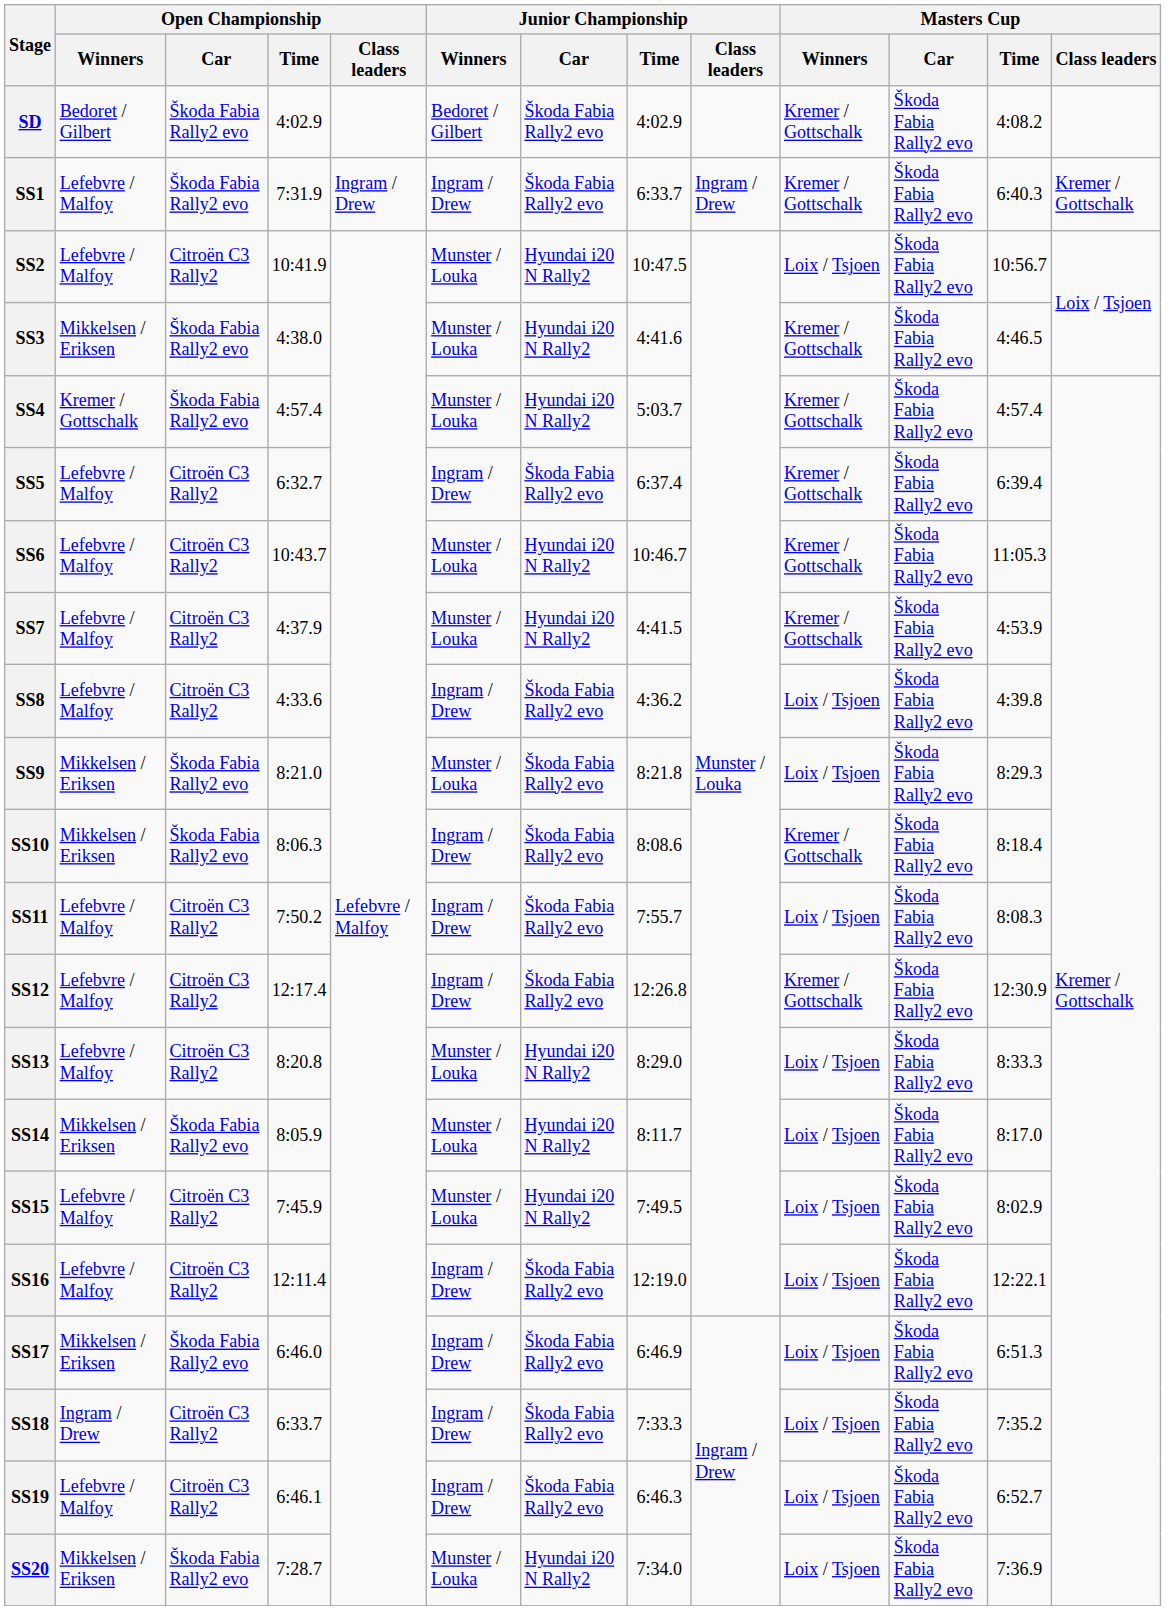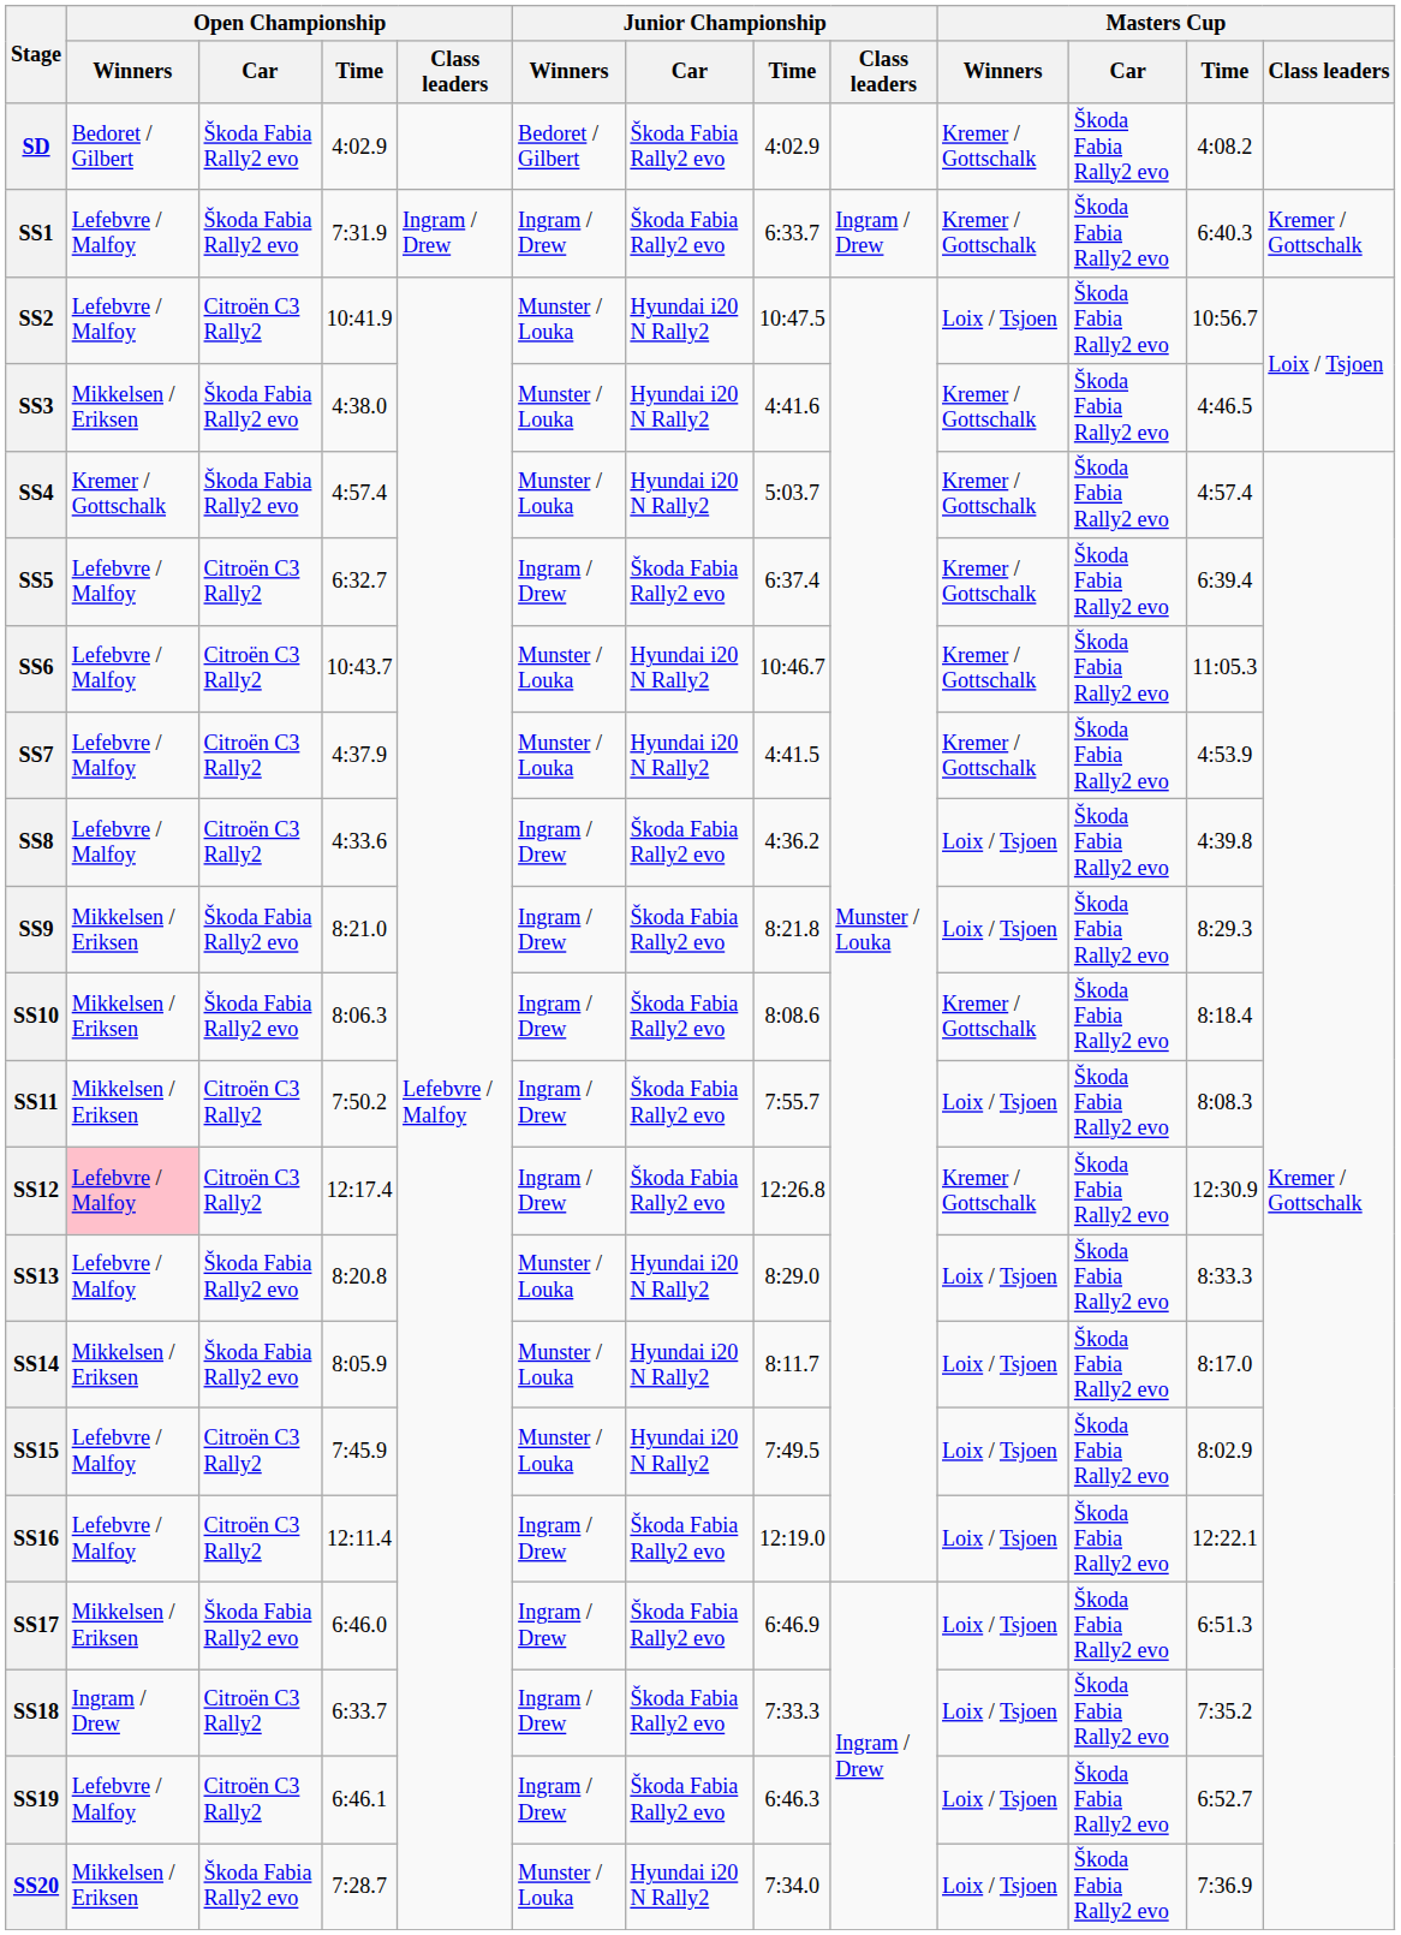 <table class="wikitable" style="font-size:85%">
 <tr>
 <th rowspan="2">Stage</th>
 <th colspan="4">Open Championship</th>
 <th colspan="4">Junior Championship</th>
 <th colspan="4">Masters Cup</th>
 </tr>
 <tr>
 <th>Winners</th>
 <th>Car</th>
 <th>Time</th>
 <th>Class leaders</th>
 <th>Winners</th>
 <th>Car</th>
 <th>Time</th>
 <th>Class leaders</th>
 <th>Winners</th>
 <th>Car</th>
 <th>Time</th>
 <th>Class leaders</th>
 </tr>
 <tr>
 <th><a href='#'>SD</a></th>
 <td><a href='#'>Bedoret</a> / <a href='#'>Gilbert</a></td>
 <td><a href='#'>Škoda Fabia Rally2 evo</a></td>
 <td align="center">4:02.9</td>
 <td></td>
 <td><a href='#'>Bedoret</a> / <a href='#'>Gilbert</a></td>
 <td><a href='#'>Škoda Fabia Rally2 evo</a></td>
 <td align="center">4:02.9</td>
 <td></td>
 <td><a href='#'>Kremer</a> / <a href='#'>Gottschalk</a></td>
 <td><a href='#'>Škoda Fabia Rally2 evo</a></td>
 <td align="center">4:08.2</td>
 <td></td>
 </tr>
 <tr>
 <th>SS1</th>
 <td><a href='#'>Lefebvre</a> / <a href='#'>Malfoy</a></td>
 <td><a href='#'>Škoda Fabia Rally2 evo</a></td>
 <td align="center">7:31.9</td>
 <td><a href='#'>Ingram</a> / <a href='#'>Drew</a></td>
 <td><a href='#'>Ingram</a> / <a href='#'>Drew</a></td>
 <td><a href='#'>Škoda Fabia Rally2 evo</a></td>
 <td align="center">6:33.7</td>
 <td><a href='#'>Ingram</a> / <a href='#'>Drew</a></td>
 <td><a href='#'>Kremer</a> / <a href='#'>Gottschalk</a></td>
 <td><a href='#'>Škoda Fabia Rally2 evo</a></td>
 <td align="center">6:40.3</td>
 <td><a href='#'>Kremer</a> / <a href='#'>Gottschalk</a></td>
 </tr>
 <tr>
 <th>SS2</th>
 <td><a href='#'>Lefebvre</a> / <a href='#'>Malfoy</a></td>
 <td><a href='#'>Citroën C3 Rally2</a></td>
 <td align="center">10:41.9</td>
 <td rowspan="19"><a href='#'>Lefebvre</a> / <a href='#'>Malfoy</a></td>
 <td><a href='#'>Munster</a> / <a href='#'>Louka</a></td>
 <td><a href='#'>Hyundai i20 N Rally2</a></td>
 <td align="center">10:47.5</td>
 <td rowspan="15"><a href='#'>Munster</a> / <a href='#'>Louka</a></td>
 <td><a href='#'>Loix</a> / <a href='#'>Tsjoen</a></td>
 <td><a href='#'>Škoda Fabia Rally2 evo</a></td>
 <td align="center">10:56.7</td>
 <td rowspan="2"><a href='#'>Loix</a> / <a href='#'>Tsjoen</a></td>
 </tr>
 <tr>
 <th>SS3</th>
 <td><a href='#'>Mikkelsen</a> / <a href='#'>Eriksen</a></td>
 <td><a href='#'>Škoda Fabia Rally2 evo</a></td>
 <td align="center">4:38.0</td>
 <td><a href='#'>Munster</a> / <a href='#'>Louka</a></td>
 <td><a href='#'>Hyundai i20 N Rally2</a></td>
 <td align="center">4:41.6</td>
 <td><a href='#'>Kremer</a> / <a href='#'>Gottschalk</a></td>
 <td><a href='#'>Škoda Fabia Rally2 evo</a></td>
 <td align="center">4:46.5</td>
 </tr>
 <tr>
 <th>SS4</th>
 <td><a href='#'>Kremer</a> / <a href='#'>Gottschalk</a></td>
 <td><a href='#'>Škoda Fabia Rally2 evo</a></td>
 <td align="center">4:57.4</td>
 <td><a href='#'>Munster</a> / <a href='#'>Louka</a></td>
 <td><a href='#'>Hyundai i20 N Rally2</a></td>
 <td align="center">5:03.7</td>
 <td><a href='#'>Kremer</a> / <a href='#'>Gottschalk</a></td>
 <td><a href='#'>Škoda Fabia Rally2 evo</a></td>
 <td align="center">4:57.4</td>
 <td rowspan="17"><a href='#'>Kremer</a> / <a href='#'>Gottschalk</a></td>
 </tr>
 <tr>
 <th>SS5</th>
 <td><a href='#'>Lefebvre</a> / <a href='#'>Malfoy</a></td>
 <td><a href='#'>Citroën C3 Rally2</a></td>
 <td align="center">6:32.7</td>
 <td><a href='#'>Ingram</a> / <a href='#'>Drew</a></td>
 <td><a href='#'>Škoda Fabia Rally2 evo</a></td>
 <td align="center">6:37.4</td>
 <td><a href='#'>Kremer</a> / <a href='#'>Gottschalk</a></td>
 <td><a href='#'>Škoda Fabia Rally2 evo</a></td>
 <td align="center">6:39.4</td>
 </tr>
 <tr>
 <th>SS6</th>
 <td><a href='#'>Lefebvre</a> / <a href='#'>Malfoy</a></td>
 <td><a href='#'>Citroën C3 Rally2</a></td>
 <td align="center">10:43.7</td>
 <td><a href='#'>Munster</a> / <a href='#'>Louka</a></td>
 <td><a href='#'>Hyundai i20 N Rally2</a></td>
 <td align="center">10:46.7</td>
 <td><a href='#'>Kremer</a> / <a href='#'>Gottschalk</a></td>
 <td><a href='#'>Škoda Fabia Rally2 evo</a></td>
 <td align="center">11:05.3</td>
 </tr>
 <tr>
 <th>SS7</th>
 <td><a href='#'>Lefebvre</a> / <a href='#'>Malfoy</a></td>
 <td><a href='#'>Citroën C3 Rally2</a></td>
 <td align="center">4:37.9</td>
 <td><a href='#'>Munster</a> / <a href='#'>Louka</a></td>
 <td><a href='#'>Hyundai i20 N Rally2</a></td>
 <td align="center">4:41.5</td>
 <td><a href='#'>Kremer</a> / <a href='#'>Gottschalk</a></td>
 <td><a href='#'>Škoda Fabia Rally2 evo</a></td>
 <td align="center">4:53.9</td>
 </tr>
 <tr>
 <th>SS8</th>
 <td><a href='#'>Lefebvre</a> / <a href='#'>Malfoy</a></td>
 <td><a href='#'>Citroën C3 Rally2</a></td>
 <td align="center">4:33.6</td>
 <td><a href='#'>Ingram</a> / <a href='#'>Drew</a></td>
 <td><a href='#'>Škoda Fabia Rally2 evo</a></td>
 <td align="center">4:36.2</td>
 <td><a href='#'>Loix</a> / <a href='#'>Tsjoen</a></td>
 <td><a href='#'>Škoda Fabia Rally2 evo</a></td>
 <td align="center">4:39.8</td>
 </tr>
 <tr>
 <th>SS9</th>
 <td><a href='#'>Mikkelsen</a> / <a href='#'>Eriksen</a></td>
 <td><a href='#'>Škoda Fabia Rally2 evo</a></td>
 <td align="center">8:21.0</td>
-<td><a href='#'>Munster</a> / <a href='#'>Louka</a></td>
+<td><a href='#'>Ingram</a> / <a href='#'>Drew</a></td>
 <td><a href='#'>Škoda Fabia Rally2 evo</a></td>
 <td align="center">8:21.8</td>
 <td><a href='#'>Loix</a> / <a href='#'>Tsjoen</a></td>
 <td><a href='#'>Škoda Fabia Rally2 evo</a></td>
 <td align="center">8:29.3</td>
 </tr>
 <tr>
 <th>SS10</th>
 <td><a href='#'>Mikkelsen</a> / <a href='#'>Eriksen</a></td>
 <td><a href='#'>Škoda Fabia Rally2 evo</a></td>
 <td align="center">8:06.3</td>
 <td><a href='#'>Ingram</a> / <a href='#'>Drew</a></td>
 <td><a href='#'>Škoda Fabia Rally2 evo</a></td>
 <td align="center">8:08.6</td>
 <td><a href='#'>Kremer</a> / <a href='#'>Gottschalk</a></td>
 <td><a href='#'>Škoda Fabia Rally2 evo</a></td>
 <td align="center">8:18.4</td>
 </tr>
 <tr>
 <th>SS11</th>
-<td><a href='#'>Lefebvre</a> / <a href='#'>Malfoy</a></td>
+<td><a href='#'>Mikkelsen</a> / <a href='#'>Eriksen</a></td>
 <td><a href='#'>Citroën C3 Rally2</a></td>
 <td align="center">7:50.2</td>
 <td><a href='#'>Ingram</a> / <a href='#'>Drew</a></td>
 <td><a href='#'>Škoda Fabia Rally2 evo</a></td>
 <td align="center">7:55.7</td>
 <td><a href='#'>Loix</a> / <a href='#'>Tsjoen</a></td>
 <td><a href='#'>Škoda Fabia Rally2 evo</a></td>
 <td align="center">8:08.3</td>
 </tr>
 <tr>
 <th>SS12</th>
-<td><a href='#'>Lefebvre</a> / <a href='#'>Malfoy</a></td>
+<td style="background: pink;"><a href='#'>Lefebvre</a> / <a href='#'>Malfoy</a></td>
 <td><a href='#'>Citroën C3 Rally2</a></td>
 <td align="center">12:17.4</td>
 <td><a href='#'>Ingram</a> / <a href='#'>Drew</a></td>
 <td><a href='#'>Škoda Fabia Rally2 evo</a></td>
 <td align="center">12:26.8</td>
 <td><a href='#'>Kremer</a> / <a href='#'>Gottschalk</a></td>
 <td><a href='#'>Škoda Fabia Rally2 evo</a></td>
 <td align="center">12:30.9</td>
 </tr>
 <tr>
 <th>SS13</th>
 <td><a href='#'>Lefebvre</a> / <a href='#'>Malfoy</a></td>
-<td><a href='#'>Citroën C3 Rally2</a></td>
+<td><a href='#'>Škoda Fabia Rally2 evo</a></td>
 <td align="center">8:20.8</td>
 <td><a href='#'>Munster</a> / <a href='#'>Louka</a></td>
 <td><a href='#'>Hyundai i20 N Rally2</a></td>
 <td align="center">8:29.0</td>
 <td><a href='#'>Loix</a> / <a href='#'>Tsjoen</a></td>
 <td><a href='#'>Škoda Fabia Rally2 evo</a></td>
 <td align="center">8:33.3</td>
 </tr>
 <tr>
 <th>SS14</th>
 <td><a href='#'>Mikkelsen</a> / <a href='#'>Eriksen</a></td>
 <td><a href='#'>Škoda Fabia Rally2 evo</a></td>
 <td align="center">8:05.9</td>
 <td><a href='#'>Munster</a> / <a href='#'>Louka</a></td>
 <td><a href='#'>Hyundai i20 N Rally2</a></td>
 <td align="center">8:11.7</td>
 <td><a href='#'>Loix</a> / <a href='#'>Tsjoen</a></td>
 <td><a href='#'>Škoda Fabia Rally2 evo</a></td>
 <td align="center">8:17.0</td>
 </tr>
 <tr>
 <th>SS15</th>
 <td><a href='#'>Lefebvre</a> / <a href='#'>Malfoy</a></td>
 <td><a href='#'>Citroën C3 Rally2</a></td>
 <td align="center">7:45.9</td>
 <td><a href='#'>Munster</a> / <a href='#'>Louka</a></td>
 <td><a href='#'>Hyundai i20 N Rally2</a></td>
 <td align="center">7:49.5</td>
 <td><a href='#'>Loix</a> / <a href='#'>Tsjoen</a></td>
 <td><a href='#'>Škoda Fabia Rally2 evo</a></td>
 <td align="center">8:02.9</td>
 </tr>
 <tr>
 <th>SS16</th>
 <td><a href='#'>Lefebvre</a> / <a href='#'>Malfoy</a></td>
 <td><a href='#'>Citroën C3 Rally2</a></td>
 <td align="center">12:11.4</td>
 <td><a href='#'>Ingram</a> / <a href='#'>Drew</a></td>
 <td><a href='#'>Škoda Fabia Rally2 evo</a></td>
 <td align="center">12:19.0</td>
 <td><a href='#'>Loix</a> / <a href='#'>Tsjoen</a></td>
 <td><a href='#'>Škoda Fabia Rally2 evo</a></td>
 <td align="center">12:22.1</td>
 </tr>
 <tr>
 <th>SS17</th>
 <td><a href='#'>Mikkelsen</a> / <a href='#'>Eriksen</a></td>
 <td><a href='#'>Škoda Fabia Rally2 evo</a></td>
 <td align="center">6:46.0</td>
 <td><a href='#'>Ingram</a> / <a href='#'>Drew</a></td>
 <td><a href='#'>Škoda Fabia Rally2 evo</a></td>
 <td align="center">6:46.9</td>
 <td rowspan="4"><a href='#'>Ingram</a> / <a href='#'>Drew</a></td>
 <td><a href='#'>Loix</a> / <a href='#'>Tsjoen</a></td>
 <td><a href='#'>Škoda Fabia Rally2 evo</a></td>
 <td align="center">6:51.3</td>
 </tr>
 <tr>
 <th>SS18</th>
 <td><a href='#'>Ingram</a> / <a href='#'>Drew</a></td>
 <td><a href='#'>Citroën C3 Rally2</a></td>
 <td align="center">6:33.7</td>
 <td><a href='#'>Ingram</a> / <a href='#'>Drew</a></td>
 <td><a href='#'>Škoda Fabia Rally2 evo</a></td>
 <td align="center">7:33.3</td>
 <td><a href='#'>Loix</a> / <a href='#'>Tsjoen</a></td>
 <td><a href='#'>Škoda Fabia Rally2 evo</a></td>
 <td align="center">7:35.2</td>
 </tr>
 <tr>
 <th>SS19</th>
 <td><a href='#'>Lefebvre</a> / <a href='#'>Malfoy</a></td>
 <td><a href='#'>Citroën C3 Rally2</a></td>
 <td align="center">6:46.1</td>
 <td><a href='#'>Ingram</a> / <a href='#'>Drew</a></td>
 <td><a href='#'>Škoda Fabia Rally2 evo</a></td>
 <td align="center">6:46.3</td>
 <td><a href='#'>Loix</a> / <a href='#'>Tsjoen</a></td>
 <td><a href='#'>Škoda Fabia Rally2 evo</a></td>
 <td align="center">6:52.7</td>
 </tr>
 <tr>
 <th><a href='#'>SS20</a></th>
 <td><a href='#'>Mikkelsen</a> / <a href='#'>Eriksen</a></td>
 <td><a href='#'>Škoda Fabia Rally2 evo</a></td>
 <td align="center">7:28.7</td>
 <td><a href='#'>Munster</a> / <a href='#'>Louka</a></td>
 <td><a href='#'>Hyundai i20 N Rally2</a></td>
 <td align="center">7:34.0</td>
 <td><a href='#'>Loix</a> / <a href='#'>Tsjoen</a></td>
 <td><a href='#'>Škoda Fabia Rally2 evo</a></td>
 <td align="center">7:36.9</td>
 </tr>
 <tr>
 </tr>
 </table>
